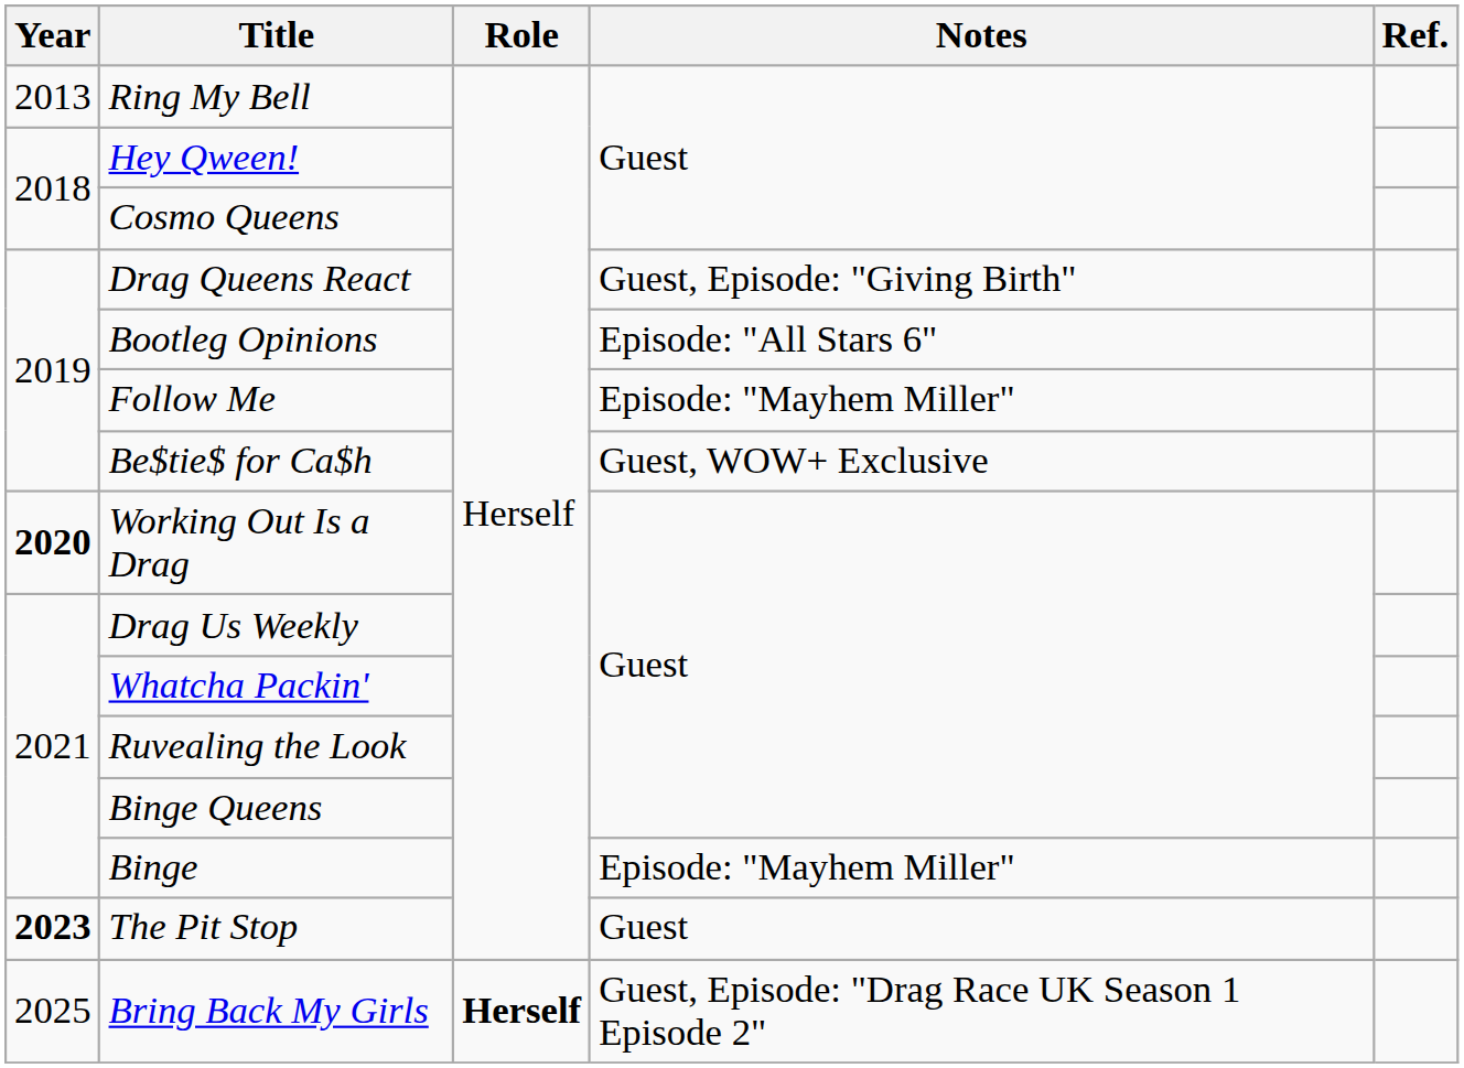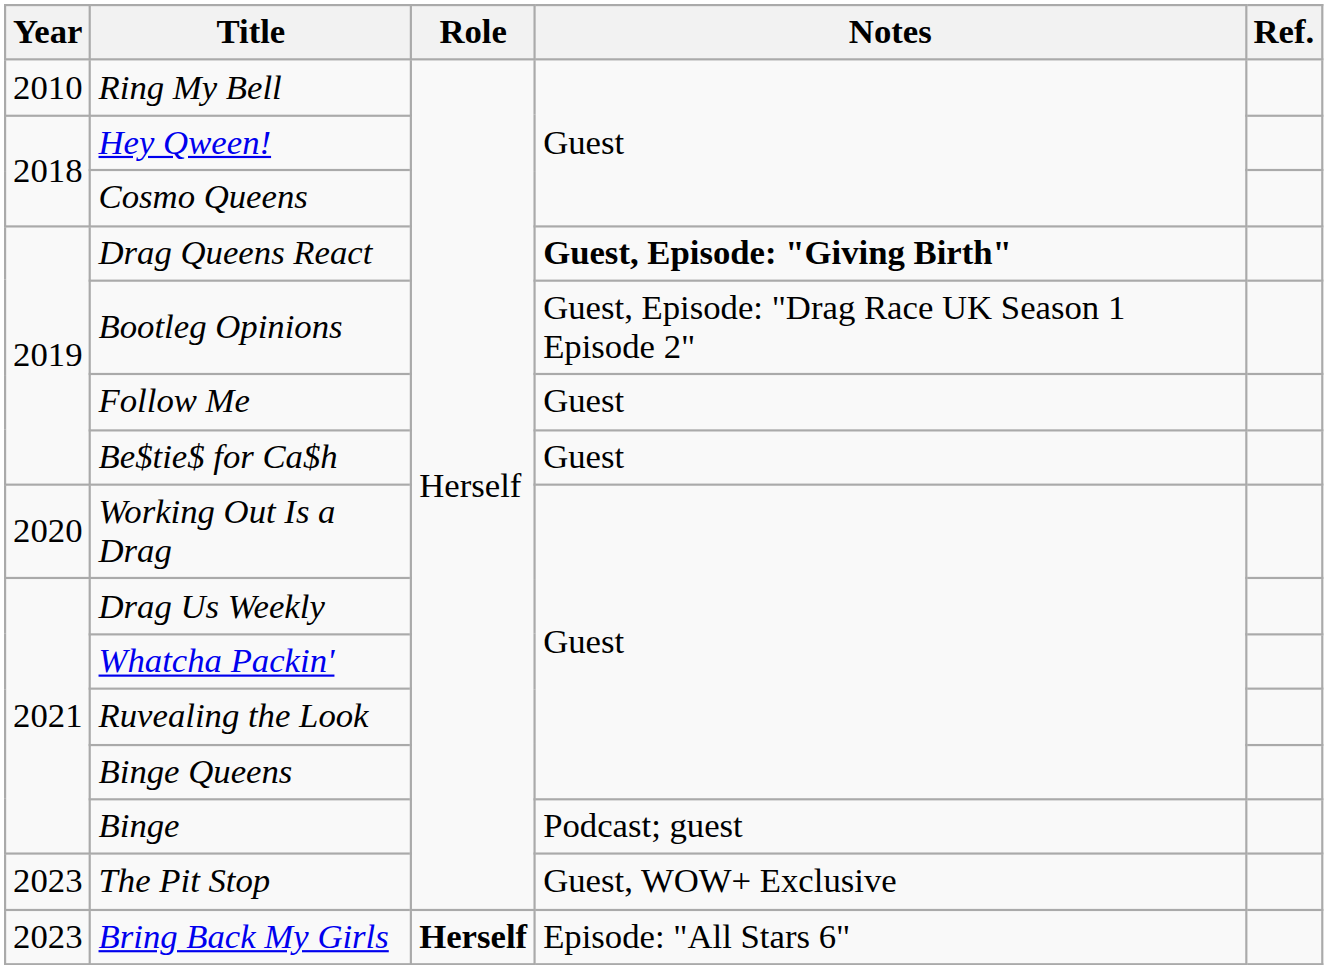 <table class="wikitable">
 <tr>
 <th>Year</th>
 <th>Title</th>
 <th>Role</th>
 <th>Notes</th>
 <th>Ref.</th>
 </tr>
 <tr>
-<td>2013</td>
+<td>2010</td>
 <td><em>Ring My Bell</em></td>
 <td rowspan="14">Herself</td>
 <td rowspan="3">Guest</td>
 <td></td>
 </tr>
 <tr>
 <td rowspan="2">2018</td>
 <td><em><a href='#'>Hey Qween!</a></em></td>
 <td></td>
 </tr>
 <tr>
 <td><em>Cosmo Queens</em></td>
 <td></td>
 </tr>
 <tr>
 <td rowspan="4">2019</td>
 <td><em>Drag Queens React</em></td>
-<td>Guest, Episode: "Giving Birth"</td>
+<td><strong>Guest, Episode: "Giving Birth"</strong></td>
 <td></td>
 </tr>
 <tr>
 <td><em>Bootleg Opinions</em></td>
-<td>Episode: "All Stars 6"</td>
+<td>Guest, Episode: "Drag Race UK Season 1 Episode 2"</td>
 <td></td>
 </tr>
 <tr>
 <td><em>Follow Me</em></td>
-<td>Episode: "Mayhem Miller"</td>
+<td>Guest</td>
 <td></td>
 </tr>
 <tr>
 <td><em>Be$tie$ for Ca$h</em></td>
-<td>Guest, WOW+ Exclusive</td>
+<td>Guest</td>
 <td></td>
 </tr>
 <tr>
-<td><strong>2020</strong></td>
+<td>2020</td>
 <td><em>Working Out Is a Drag</em></td>
 <td rowspan="5">Guest</td>
 <td></td>
 </tr>
 <tr>
 <td rowspan="5">2021</td>
 <td><em>Drag Us Weekly</em></td>
 <td></td>
 </tr>
 <tr>
 <td><em><a href='#'>Whatcha Packin'</a></em></td>
 <td></td>
 </tr>
 <tr>
 <td><em>Ruvealing the Look</em></td>
 <td></td>
 </tr>
 <tr>
 <td><em>Binge Queens</em></td>
 <td style="text-align: center;"></td>
 </tr>
 <tr>
 <td><em>Binge</em></td>
-<td>Episode: "Mayhem Miller"</td>
+<td>Podcast; guest</td>
 <td style="text-align: center;"></td>
 </tr>
 <tr>
-<td><strong>2023</strong></td>
+<td>2023</td>
 <td><em>The Pit Stop</em></td>
-<td>Guest</td>
+<td>Guest, WOW+ Exclusive</td>
 <td></td>
 </tr>
 <tr>
-<td>2025</td>
+<td>2023</td>
 <td><em><a href='#'>Bring Back My Girls</a></em></td>
 <td><strong>Herself</strong></td>
-<td>Guest, Episode: "Drag Race UK Season 1 Episode 2"</td>
+<td>Episode: "All Stars 6"</td>
 <td></td>
 </tr>
 </table>
